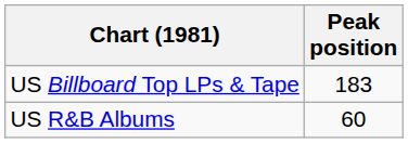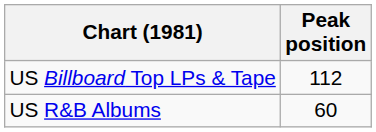 <table class=wikitable>
 <tr>
 <th>Chart (1981)</th>
 <th>Peak<br>position</th>
 </tr>
 <tr>
 <td>US <a href='#'><em>Billboard</em> Top LPs & Tape</a></td>
-<td align=center>183</td>
+<td align=center>112</td>
 </tr>
 <tr>
 <td>US <a href='#'>R&B Albums</a></td>
 <td align=center>60</td>
 </tr>
 </table>
